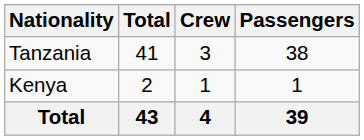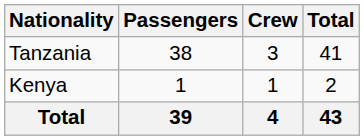 <table class="wikitable" style="float: right; margin-right: 0; margin-left: 1em; margin-top:0;">
 <tr>
 <th>Nationality</th>
+<th>Passengers</th>
+<th>Crew</th>
 <th>Total</th>
-<th>Crew</th>
-<th>Passengers</th>
 </tr>
 <tr>
 <td>Tanzania</td>
+<td style="text-align:center;">38</td>
+<td style="text-align:center;">3</td>
 <td style="text-align:center;">41</td>
-<td style="text-align:center;">3</td>
-<td style="text-align:center;">38</td>
 </tr>
 <tr>
 <td>Kenya</td>
-<td style="text-align:center;">2</td>
 <td style="text-align:center;">1</td>
 <td style="text-align:center;">1</td>
+<td style="text-align:center;">2</td>
 </tr>
 <tr class="sortbottom">
 <th>Total</th>
+<th style="text-align:center;">39</th>
+<th style="text-align:center;">4</th>
 <th style="text-align:center;">43</th>
-<th style="text-align:center;">4</th>
-<th style="text-align:center;">39</th>
 </tr>
 </table>
